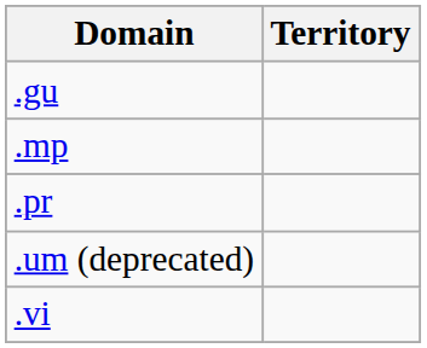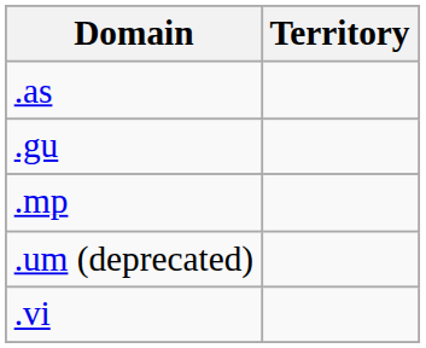 <table class="wikitable">
 <tr>
 <th>Domain</th>
 <th>Territory</th>
+</tr>
+<tr>
+<td><a href='#'>.as</a></td>
+<td></td>
 </tr>
 <tr>
 <td><a href='#'>.gu</a></td>
 <td></td>
 </tr>
 <tr>
 <td><a href='#'>.mp</a></td>
-<td></td>
-</tr>
-<tr>
-<td><a href='#'>.pr</a></td>
 <td></td>
 </tr>
 <tr>
 <td><a href='#'>.um</a> (deprecated)</td>
 <td></td>
 </tr>
 <tr>
 <td><a href='#'>.vi</a></td>
 <td></td>
 </tr>
 </table>
